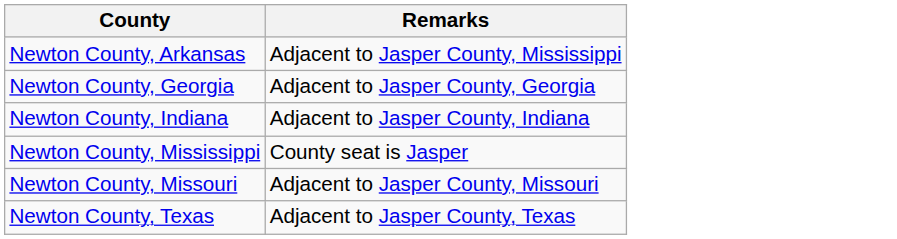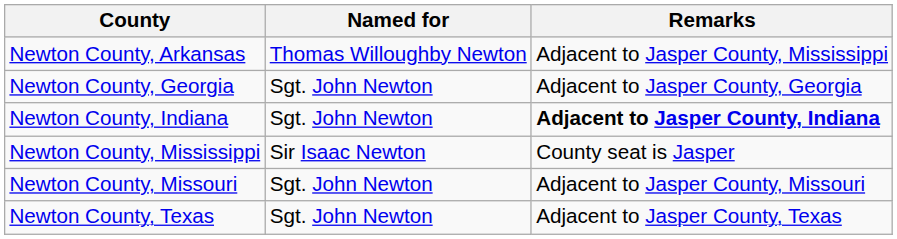 <table class="wikitable">
 <tr>
 <th>County</th>
+<th>Named for</th>
 <th>Remarks</th>
 </tr>
 <tr>
 <td><a href='#'>Newton County, Arkansas</a></td>
+<td><a href='#'>Thomas Willoughby Newton</a></td>
 <td>Adjacent to <a href='#'>Jasper County, Mississippi</a></td>
 </tr>
 <tr>
 <td><a href='#'>Newton County, Georgia</a></td>
+<td>Sgt. <a href='#'>John Newton</a></td>
 <td>Adjacent to <a href='#'>Jasper County, Georgia</a></td>
 </tr>
 <tr>
 <td><a href='#'>Newton County, Indiana</a></td>
-<td>Adjacent to <a href='#'>Jasper County, Indiana</a></td>
+<td>Sgt. <a href='#'>John Newton</a></td>
+<td><strong>Adjacent to <a href='#'>Jasper County, Indiana</a></strong></td>
 </tr>
 <tr>
 <td><a href='#'>Newton County, Mississippi</a></td>
+<td>Sir <a href='#'>Isaac Newton</a></td>
 <td>County seat is <a href='#'>Jasper</a></td>
 </tr>
 <tr>
 <td><a href='#'>Newton County, Missouri</a></td>
+<td>Sgt. <a href='#'>John Newton</a></td>
 <td>Adjacent to <a href='#'>Jasper County, Missouri</a></td>
 </tr>
 <tr>
 <td><a href='#'>Newton County, Texas</a></td>
+<td>Sgt. <a href='#'>John Newton</a></td>
 <td>Adjacent to <a href='#'>Jasper County, Texas</a></td>
 </tr>
 </table>
